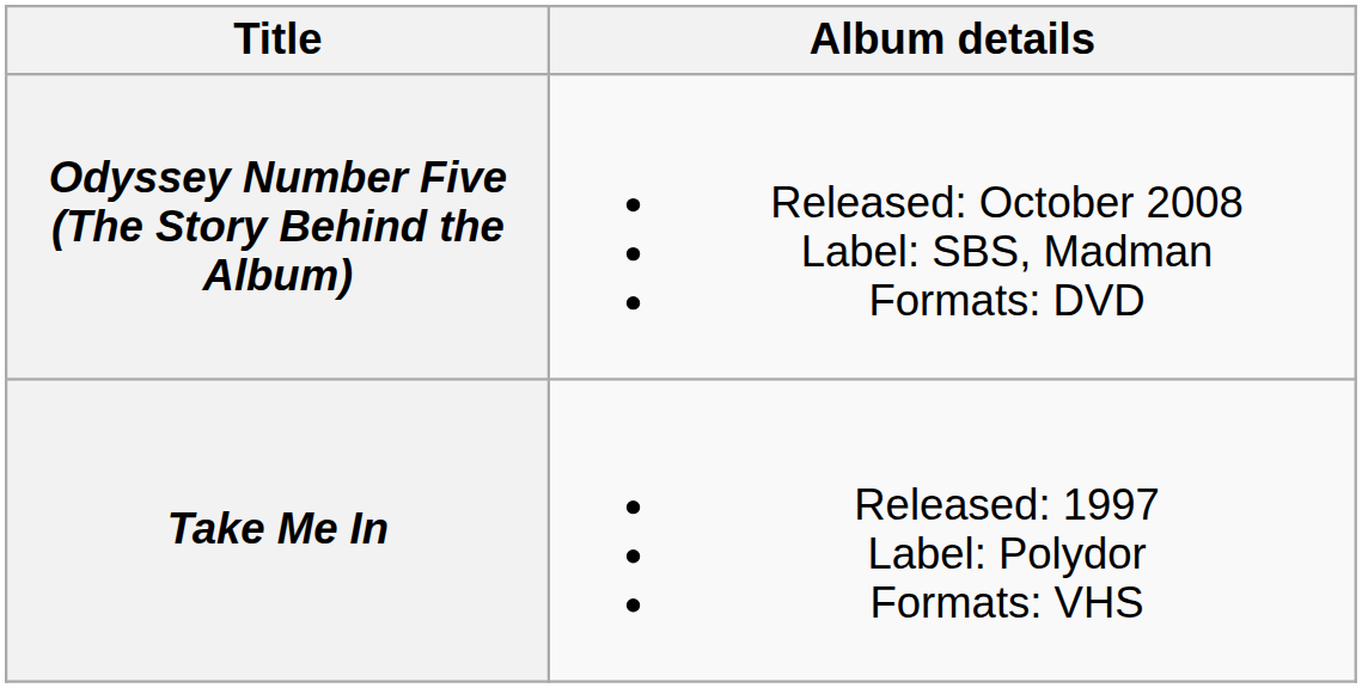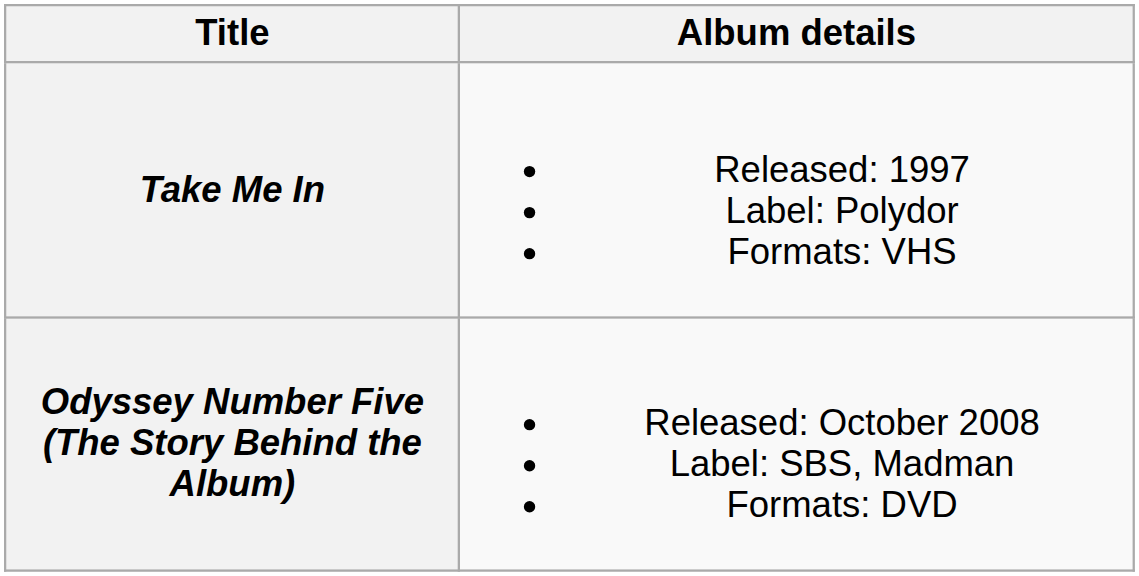 <table class="wikitable plainrowheaders" style="text-align:center;">
 <tr>
 <th scope="col" style="width:12em;">Title</th>
 <th scope="col" style="width:18em;">Album details</th>
 </tr>
 <tr>
+<th scope="row"><em>Take Me In</em></th>
+<td><br><ul><li>Released: 1997</li><li>Label: Polydor</li><li>Formats: VHS</li></ul></td>
+</tr>
+<tr>
 <th scope="row"><em>Odyssey Number Five (The Story Behind the Album)</em></th>
 <td><br><ul><li>Released: October 2008</li><li>Label: SBS, Madman</li><li>Formats: DVD</li></ul></td>
 </tr>
-<tr>
-<th scope="row"><em>Take Me In</em></th>
-<td><br><ul><li>Released: 1997</li><li>Label: Polydor</li><li>Formats: VHS</li></ul></td>
-</tr>
 </table>
